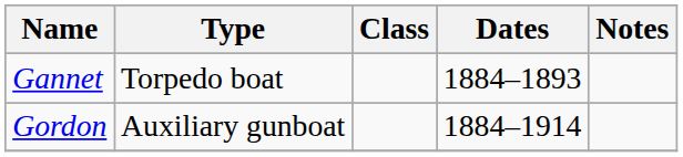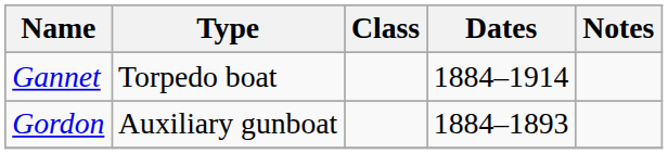 <table class="wikitable">
 <tr>
 <th>Name</th>
 <th>Type</th>
 <th>Class</th>
 <th>Dates</th>
 <th>Notes</th>
 </tr>
 <tr>
 <td><em><a href='#'>Gannet</a></em></td>
 <td>Torpedo boat</td>
 <td> </td>
-<td>1884–1893</td>
+<td>1884–1914</td>
 <td> </td>
 </tr>
 <tr>
 <td><em><a href='#'>Gordon</a></em></td>
 <td>Auxiliary gunboat</td>
 <td> </td>
-<td>1884–1914</td>
+<td>1884–1893</td>
 <td> </td>
 </tr>
 <tr>
 </tr>
 </table>
